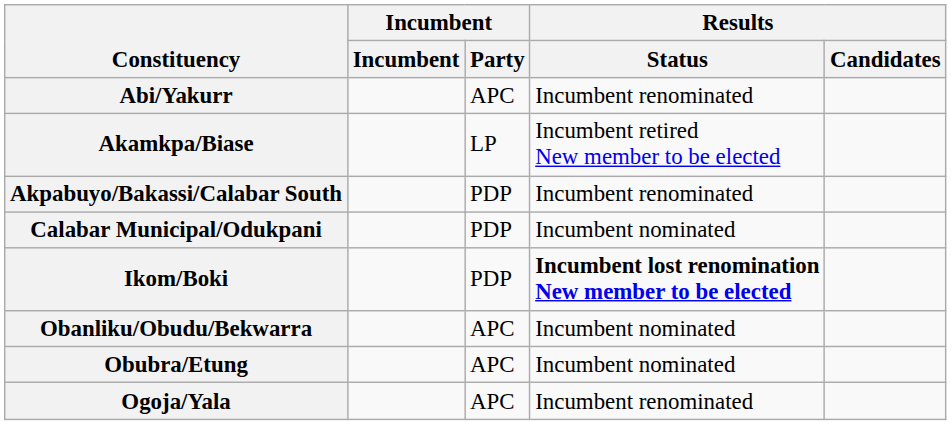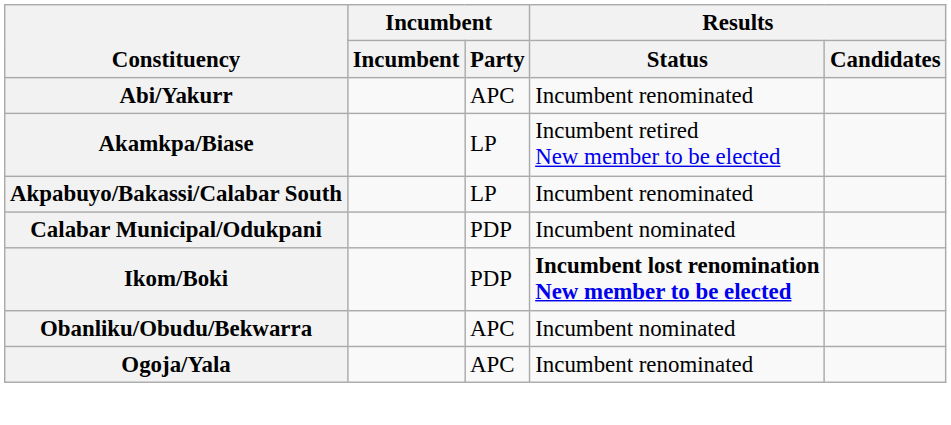 <table class="wikitable sortable">
 <tr valign=bottom>
 <th rowspan=2>Constituency</th>
 <th colspan=2>Incumbent</th>
 <th colspan=2>Results</th>
 </tr>
 <tr valign=bottom>
 <th>Incumbent</th>
 <th>Party</th>
 <th>Status</th>
 <th>Candidates</th>
 </tr>
 <tr>
 <th>Abi/Yakurr</th>
 <td></td>
 <td>APC</td>
 <td>Incumbent renominated</td>
 <td nowrap></td>
 </tr>
 <tr>
 <th>Akamkpa/Biase</th>
 <td></td>
 <td>LP</td>
 <td>Incumbent retired<br><a href='#'>New member to be elected</a></td>
 <td nowrap></td>
 </tr>
 <tr>
 <th>Akpabuyo/Bakassi/Calabar South</th>
 <td></td>
-<td>PDP</td>
+<td>LP</td>
 <td>Incumbent renominated</td>
 <td nowrap></td>
 </tr>
 <tr>
 <th>Calabar Municipal/Odukpani</th>
 <td></td>
 <td>PDP</td>
 <td>Incumbent nominated</td>
 <td nowrap></td>
 </tr>
 <tr>
 <th>Ikom/Boki</th>
 <td></td>
 <td>PDP</td>
 <td><strong>Incumbent lost renomination<br><a href='#'>New member to be elected</a></strong></td>
 <td nowrap></td>
 </tr>
 <tr>
 <th>Obanliku/Obudu/Bekwarra</th>
 <td></td>
 <td>APC</td>
 <td>Incumbent nominated</td>
 <td nowrap></td>
 </tr>
 <tr>
-<th>Obubra/Etung</th>
-<td></td>
-<td>APC</td>
-<td>Incumbent nominated</td>
-<td nowrap></td>
-</tr>
-<tr>
 <th>Ogoja/Yala</th>
 <td></td>
 <td>APC</td>
 <td>Incumbent renominated</td>
 <td nowrap></td>
 </tr>
 </table>
